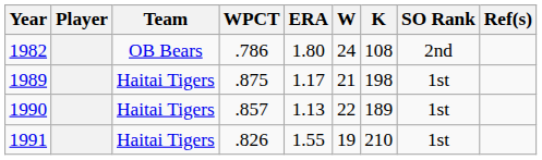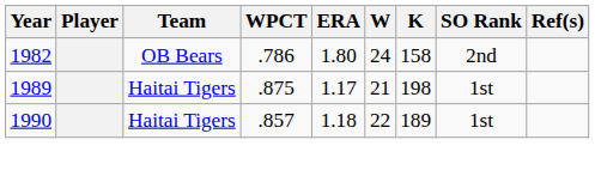 <table class="wikitable sortable plainrowheaders" style="text-align:center;">
 <tr>
 <th scope="col">Year</th>
 <th scope="col">Player</th>
 <th scope="col">Team</th>
 <th scope="col">WPCT</th>
 <th scope="col">ERA</th>
 <th scope="col">W</th>
 <th scope="col">K</th>
 <th scope="col">SO Rank</th>
 <th scope="col" class="unsortable">Ref(s)</th>
 </tr>
 <tr>
 <td><a href='#'>1982</a></td>
 <th scope="row" style="text-align:center"> </th>
 <td><a href='#'>OB Bears</a></td>
 <td>.786</td>
 <td>1.80</td>
 <td>24</td>
-<td>108</td>
+<td>158</td>
 <td>2nd</td>
 <td></td>
 </tr>
 <tr>
 <td><a href='#'>1989</a></td>
 <th scope="row" style="text-align:center"> </th>
 <td><a href='#'>Haitai Tigers</a></td>
 <td>.875</td>
 <td>1.17</td>
 <td>21</td>
 <td>198</td>
 <td>1st</td>
 <td></td>
 </tr>
 <tr>
 <td><a href='#'>1990</a></td>
 <th scope="row" style="text-align:center"> </th>
 <td><a href='#'>Haitai Tigers</a></td>
 <td>.857</td>
-<td>1.13</td>
+<td>1.18</td>
 <td>22</td>
 <td>189</td>
 <td>1st</td>
 <td></td>
 </tr>
-<tr>
-<td><a href='#'>1991</a></td>
-<th scope="row" style="text-align:center"> </th>
-<td><a href='#'>Haitai Tigers</a></td>
-<td>.826</td>
-<td>1.55</td>
-<td>19</td>
-<td>210</td>
-<td>1st</td>
-<td></td>
-</tr>
 </table>
